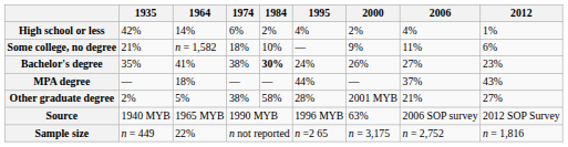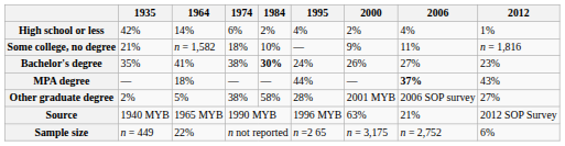 <table class="topbotR wikitable">
 <tr>
 <th></th>
 <th>1935</th>
 <th>1964</th>
 <th>1974</th>
 <th>1984</th>
 <th>1995</th>
 <th>2000</th>
 <th>2006</th>
 <th>2012</th>
 </tr>
 <tr>
 <th>High school or less</th>
 <td>42%</td>
 <td>14%</td>
 <td>6%</td>
 <td>2%</td>
 <td>4%</td>
 <td>2%</td>
 <td>4%</td>
 <td>1%</td>
 </tr>
 <tr>
 <th>Some college, no degree</th>
 <td>21%</td>
 <td><em>n</em> = 1,582</td>
 <td>18%</td>
 <td>10%</td>
 <td>—</td>
 <td>9%</td>
 <td>11%</td>
-<td>6%</td>
+<td><em>n</em> = 1,816</td>
 </tr>
 <tr>
 <th>Bachelor's degree</th>
 <td>35%</td>
 <td>41%</td>
 <td>38%</td>
 <td><strong>30%</strong></td>
 <td>24%</td>
 <td>26%</td>
 <td>27%</td>
 <td>23%</td>
 </tr>
 <tr>
 <th>MPA degree</th>
 <td>—</td>
 <td>18%</td>
 <td>—</td>
 <td>—</td>
 <td>44%</td>
 <td>—</td>
-<td>37%</td>
+<td><strong>37%</strong></td>
 <td>43%</td>
 </tr>
 <tr>
 <th>Other graduate degree</th>
 <td>2%</td>
 <td>5%</td>
 <td>38%</td>
 <td>58%</td>
 <td>28%</td>
 <td>2001 MYB</td>
-<td>21%</td>
+<td>2006 SOP survey</td>
 <td>27%</td>
 </tr>
 <tr>
 <th>Source</th>
 <td>1940 MYB</td>
 <td>1965 MYB</td>
 <td colspan="2">1990 MYB</td>
 <td>1996 MYB</td>
 <td>63%</td>
-<td>2006 SOP survey</td>
+<td>21%</td>
 <td>2012 SOP Survey</td>
 </tr>
 <tr>
 <th>Sample size</th>
 <td><em>n</em> = 449</td>
 <td>22%</td>
 <td colspan="2" rowspan="1"><em>n</em> not reported</td>
 <td><em>n</em> =2 65</td>
 <td><em>n</em> = 3,175</td>
 <td><em>n</em> = 2,752</td>
-<td><em>n</em> = 1,816</td>
+<td>6%</td>
 </tr>
 </table>
